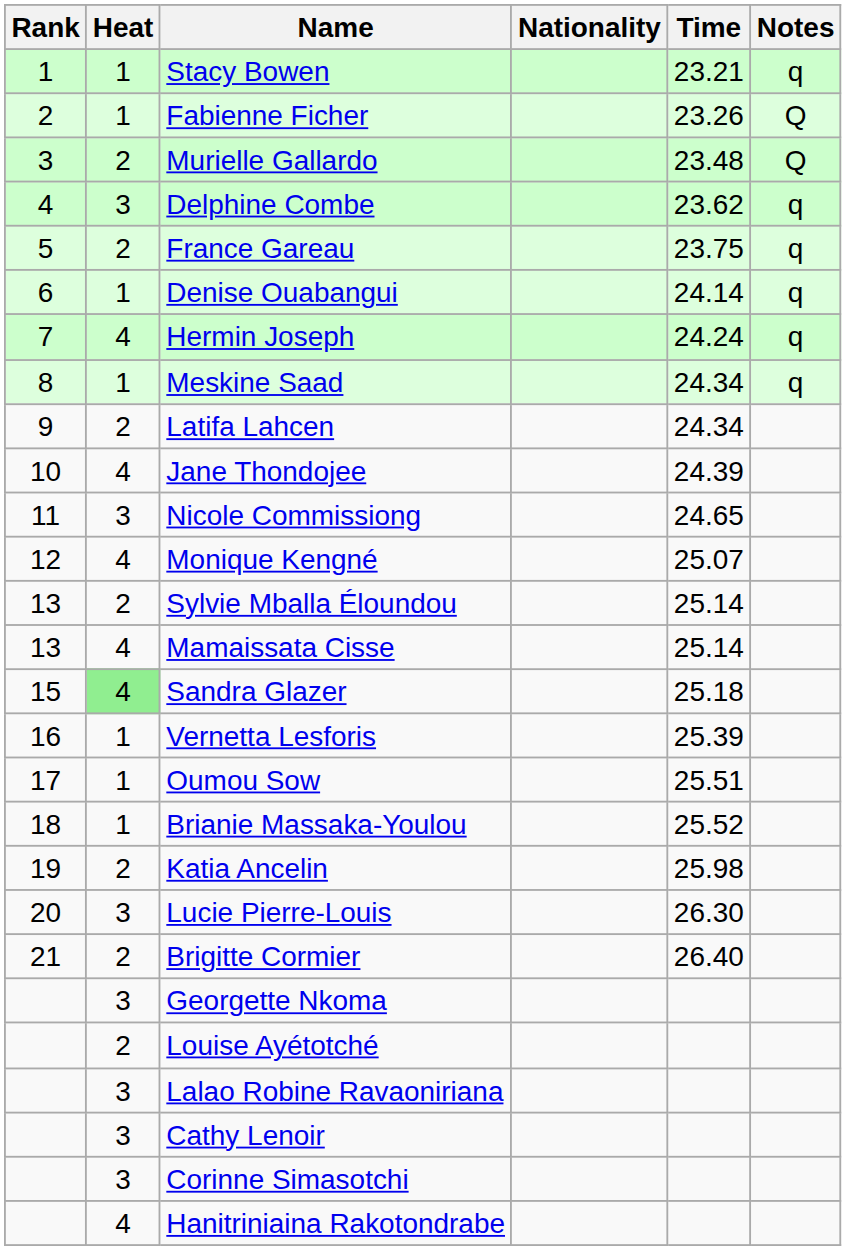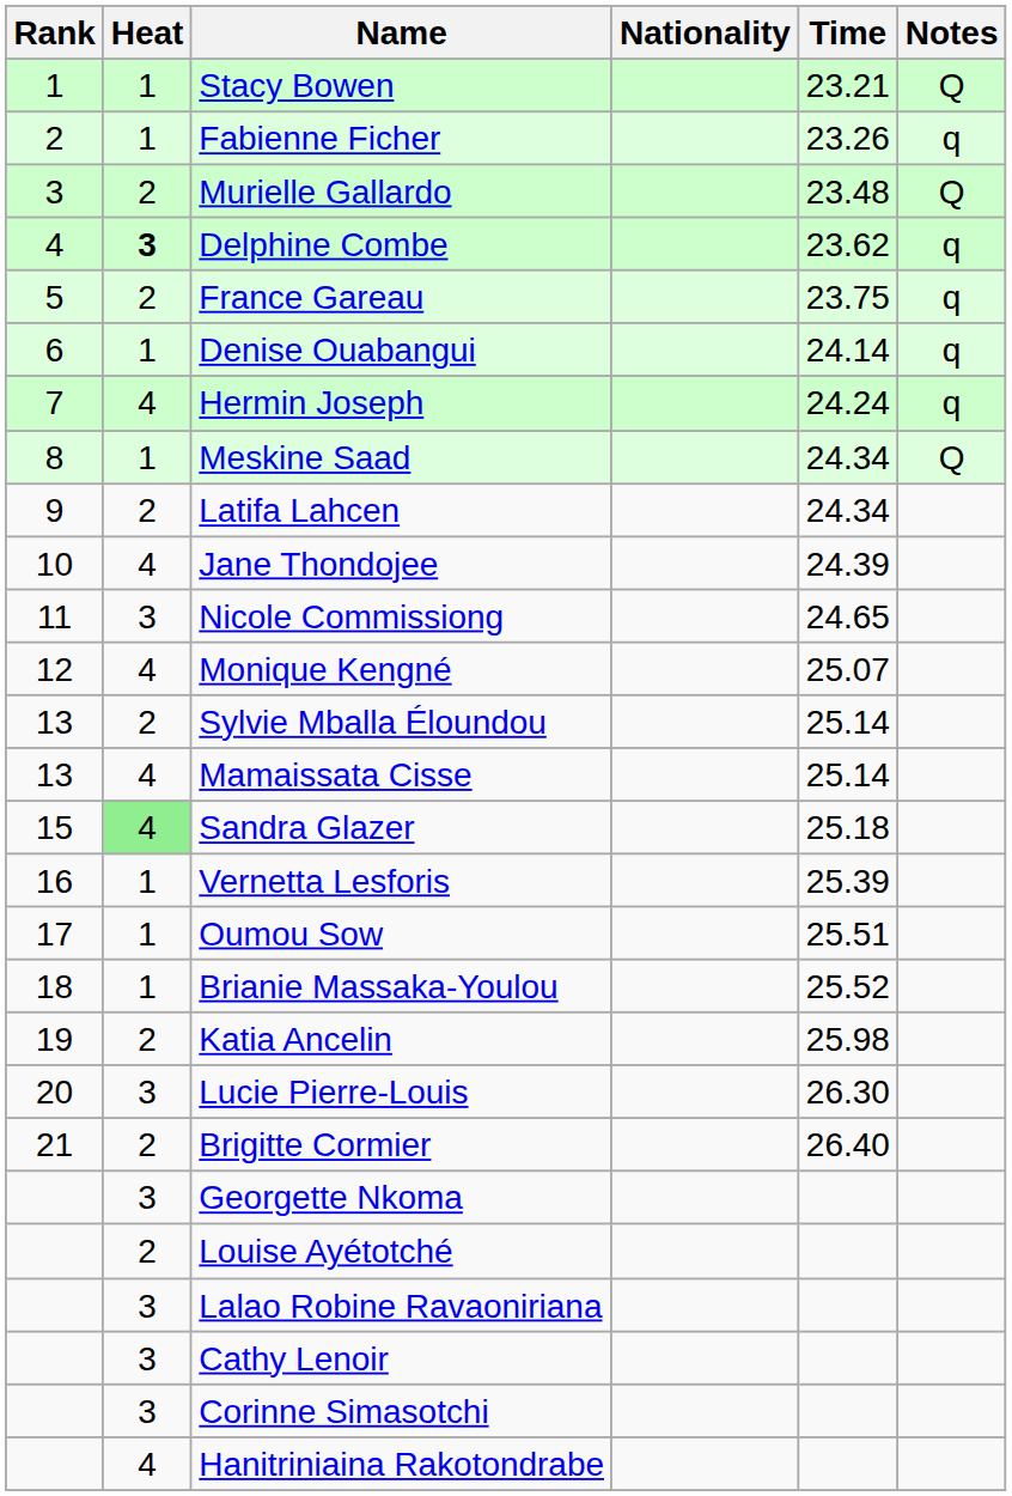 <table class="wikitable sortable" style="text-align:center; font-size:95%">
 <tr>
 <th>Rank</th>
 <th>Heat</th>
 <th>Name</th>
 <th>Nationality</th>
 <th>Time</th>
 <th>Notes</th>
 </tr>
 <tr bgcolor=ccffcc>
 <td>1</td>
 <td>1</td>
 <td align=left><a href='#'>Stacy Bowen</a></td>
 <td align=left></td>
 <td>23.21</td>
-<td>q</td>
+<td>Q</td>
 </tr>
 <tr bgcolor=ddffdd>
 <td>2</td>
 <td>1</td>
 <td align=left><a href='#'>Fabienne Ficher</a></td>
 <td align=left></td>
 <td>23.26</td>
-<td>Q</td>
+<td>q</td>
 </tr>
 <tr bgcolor=ccffcc>
 <td>3</td>
 <td>2</td>
 <td align=left><a href='#'>Murielle Gallardo</a></td>
 <td align=left></td>
 <td>23.48</td>
 <td>Q</td>
 </tr>
 <tr bgcolor=ccffcc>
 <td>4</td>
-<td>3</td>
+<td><strong>3</strong></td>
 <td align=left><a href='#'>Delphine Combe</a></td>
 <td align=left></td>
 <td>23.62</td>
 <td>q</td>
 </tr>
 <tr bgcolor=ddffdd>
 <td>5</td>
 <td>2</td>
 <td align=left><a href='#'>France Gareau</a></td>
 <td align=left></td>
 <td>23.75</td>
 <td>q</td>
 </tr>
 <tr bgcolor=ddffdd>
 <td>6</td>
 <td>1</td>
 <td align=left><a href='#'>Denise Ouabangui</a></td>
 <td align=left></td>
 <td>24.14</td>
 <td>q</td>
 </tr>
 <tr bgcolor=ccffcc>
 <td>7</td>
 <td>4</td>
 <td align=left><a href='#'>Hermin Joseph</a></td>
 <td align=left></td>
 <td>24.24</td>
 <td>q</td>
 </tr>
 <tr bgcolor=ddffdd>
 <td>8</td>
 <td>1</td>
 <td align=left><a href='#'>Meskine Saad</a></td>
 <td align=left></td>
 <td>24.34</td>
-<td>q</td>
+<td>Q</td>
 </tr>
 <tr>
 <td>9</td>
 <td>2</td>
 <td align=left><a href='#'>Latifa Lahcen</a></td>
 <td align=left></td>
 <td>24.34</td>
 <td></td>
 </tr>
 <tr>
 <td>10</td>
 <td>4</td>
 <td align=left><a href='#'>Jane Thondojee</a></td>
 <td align=left></td>
 <td>24.39</td>
 <td></td>
 </tr>
 <tr>
 <td>11</td>
 <td>3</td>
 <td align=left><a href='#'>Nicole Commissiong</a></td>
 <td align=left></td>
 <td>24.65</td>
 <td></td>
 </tr>
 <tr>
 <td>12</td>
 <td>4</td>
 <td align=left><a href='#'>Monique Kengné</a></td>
 <td align=left></td>
 <td>25.07</td>
 <td></td>
 </tr>
 <tr>
 <td>13</td>
 <td>2</td>
 <td align=left><a href='#'>Sylvie Mballa Éloundou</a></td>
 <td align=left></td>
 <td>25.14</td>
 <td></td>
 </tr>
 <tr>
 <td>13</td>
 <td>4</td>
 <td align=left><a href='#'>Mamaissata Cisse</a></td>
 <td align=left></td>
 <td>25.14</td>
 <td></td>
 </tr>
 <tr>
 <td>15</td>
 <td style="background: lightgreen;">4</td>
 <td align=left><a href='#'>Sandra Glazer</a></td>
 <td align=left></td>
 <td>25.18</td>
 <td></td>
 </tr>
 <tr>
 <td>16</td>
 <td>1</td>
 <td align=left><a href='#'>Vernetta Lesforis</a></td>
 <td align=left></td>
 <td>25.39</td>
 <td></td>
 </tr>
 <tr>
 <td>17</td>
 <td>1</td>
 <td align=left><a href='#'>Oumou Sow</a></td>
 <td align=left></td>
 <td>25.51</td>
 <td></td>
 </tr>
 <tr>
 <td>18</td>
 <td>1</td>
 <td align=left><a href='#'>Brianie Massaka-Youlou</a></td>
 <td align=left></td>
 <td>25.52</td>
 <td></td>
 </tr>
 <tr>
 <td>19</td>
 <td>2</td>
 <td align=left><a href='#'>Katia Ancelin</a></td>
 <td align=left></td>
 <td>25.98</td>
 <td></td>
 </tr>
 <tr>
 <td>20</td>
 <td>3</td>
 <td align=left><a href='#'>Lucie Pierre-Louis</a></td>
 <td align=left></td>
 <td>26.30</td>
 <td></td>
 </tr>
 <tr>
 <td>21</td>
 <td>2</td>
 <td align=left><a href='#'>Brigitte Cormier</a></td>
 <td align=left></td>
 <td>26.40</td>
 <td></td>
 </tr>
 <tr>
 <td></td>
 <td>3</td>
 <td align=left><a href='#'>Georgette Nkoma</a></td>
 <td align=left></td>
 <td></td>
 <td></td>
 </tr>
 <tr>
 <td></td>
 <td>2</td>
 <td align=left><a href='#'>Louise Ayétotché</a></td>
 <td align=left></td>
 <td></td>
 <td></td>
 </tr>
 <tr>
 <td></td>
 <td>3</td>
 <td align=left><a href='#'>Lalao Robine Ravaoniriana</a></td>
 <td align=left></td>
 <td></td>
 <td></td>
 </tr>
 <tr>
 <td></td>
 <td>3</td>
 <td align=left><a href='#'>Cathy Lenoir</a></td>
 <td align=left></td>
 <td></td>
 <td></td>
 </tr>
 <tr>
 <td></td>
 <td>3</td>
 <td align=left><a href='#'>Corinne Simasotchi</a></td>
 <td align=left></td>
 <td></td>
 <td></td>
 </tr>
 <tr>
 <td></td>
 <td>4</td>
 <td align=left><a href='#'>Hanitriniaina Rakotondrabe</a></td>
 <td align=left></td>
 <td></td>
 <td></td>
 </tr>
 </table>
